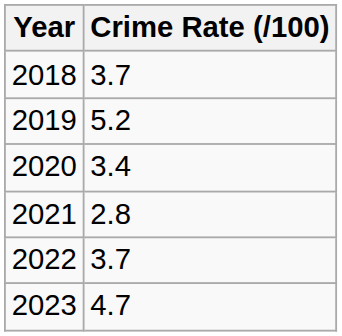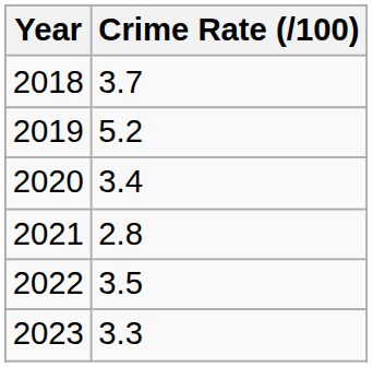 <table class="wikitable">
 <tr>
 <th>Year</th>
 <th>Crime Rate (/100)</th>
 </tr>
 <tr>
 <td>2018</td>
 <td>3.7</td>
 </tr>
 <tr>
 <td>2019</td>
 <td>5.2</td>
 </tr>
 <tr>
 <td>2020</td>
 <td>3.4</td>
 </tr>
 <tr>
 <td>2021</td>
 <td>2.8</td>
 </tr>
 <tr>
 <td>2022</td>
-<td>3.7</td>
+<td>3.5</td>
 </tr>
 <tr>
 <td>2023</td>
-<td>4.7</td>
+<td>3.3</td>
 </tr>
 </table>
